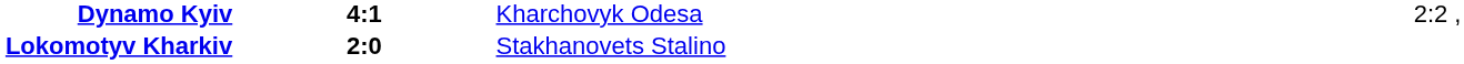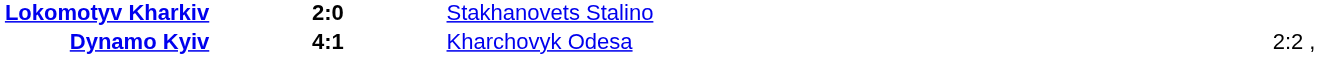 <table width=100% cellspacing=1>
 <tr>
 <th width=20%></th>
 <th width=12%></th>
 <th width=20%></th>
 <th></th>
 </tr>
 <tr style=font-size:90%>
+<td align=right><strong><a href='#'>Lokomotyv Kharkiv</a></strong></td>
+<td align=center><strong>2:0</strong></td>
+<td><a href='#'>Stakhanovets Stalino</a></td>
+<td align=center></td>
+</tr>
+<tr style=font-size:90%>
 <td align=right><strong><a href='#'>Dynamo Kyiv</a></strong></td>
 <td align=center><strong>4:1</strong></td>
 <td><a href='#'>Kharchovyk Odesa</a></td>
 <td align=center>2:2 , </td>
 </tr>
-<tr style=font-size:90%>
-<td align=right><strong><a href='#'>Lokomotyv Kharkiv</a></strong></td>
-<td align=center><strong>2:0</strong></td>
-<td><a href='#'>Stakhanovets Stalino</a></td>
-<td align=center></td>
-</tr>
 </table>
